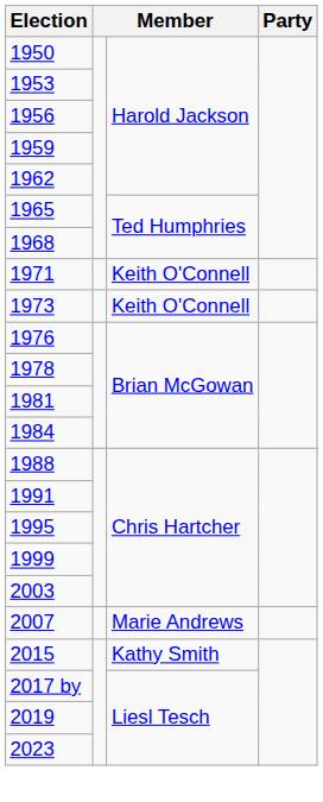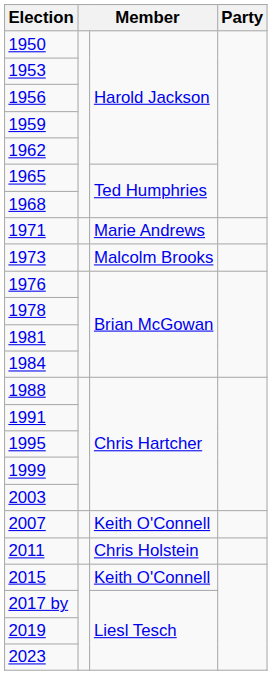 <table class="wikitable">
 <tr>
 <th>Election</th>
 <th colspan="2">Member</th>
 <th>Party</th>
 </tr>
 <tr>
 <td><a href='#'>1950</a></td>
 <td rowspan="7" > </td>
 <td rowspan="5"><a href='#'>Harold Jackson</a></td>
 <td rowspan="7"></td>
 </tr>
 <tr>
 <td><a href='#'>1953</a></td>
 </tr>
 <tr>
 <td><a href='#'>1956</a></td>
 </tr>
 <tr>
 <td><a href='#'>1959</a></td>
 </tr>
 <tr>
 <td><a href='#'>1962</a></td>
 </tr>
 <tr>
 <td><a href='#'>1965</a></td>
 <td rowspan="2"><a href='#'>Ted Humphries</a></td>
 </tr>
 <tr>
 <td><a href='#'>1968</a></td>
 </tr>
 <tr>
 <td><a href='#'>1971</a></td>
 <td> </td>
-<td><a href='#'>Keith O'Connell</a></td>
+<td><a href='#'>Marie Andrews</a></td>
 <td></td>
 </tr>
 <tr>
 <td><a href='#'>1973</a></td>
 <td> </td>
-<td><a href='#'>Keith O'Connell</a></td>
+<td><a href='#'>Malcolm Brooks</a></td>
 <td></td>
 </tr>
 <tr>
 <td><a href='#'>1976</a></td>
 <td rowspan="4" > </td>
 <td rowspan="4"><a href='#'>Brian McGowan</a></td>
 <td rowspan="4"></td>
 </tr>
 <tr>
 <td><a href='#'>1978</a></td>
 </tr>
 <tr>
 <td><a href='#'>1981</a></td>
 </tr>
 <tr>
 <td><a href='#'>1984</a></td>
 </tr>
 <tr>
 <td><a href='#'>1988</a></td>
 <td rowspan="5" > </td>
 <td rowspan="5"><a href='#'>Chris Hartcher</a></td>
 <td rowspan="5"></td>
 </tr>
 <tr>
 <td><a href='#'>1991</a></td>
 </tr>
 <tr>
 <td><a href='#'>1995</a></td>
 </tr>
 <tr>
 <td><a href='#'>1999</a></td>
 </tr>
 <tr>
 <td><a href='#'>2003</a></td>
 </tr>
 <tr>
 <td><a href='#'>2007</a></td>
 <td> </td>
-<td><a href='#'>Marie Andrews</a></td>
+<td><a href='#'>Keith O'Connell</a></td>
+<td></td>
+</tr>
+<tr>
+<td><a href='#'>2011</a></td>
+<td> </td>
+<td><a href='#'>Chris Holstein</a></td>
 <td></td>
 </tr>
 <tr>
 <td><a href='#'>2015</a></td>
 <td rowspan="4" > </td>
-<td><a href='#'>Kathy Smith</a></td>
+<td><a href='#'>Keith O'Connell</a></td>
 <td rowspan="4"></td>
 </tr>
 <tr>
 <td><a href='#'>2017 by</a></td>
 <td rowspan="3"><a href='#'>Liesl Tesch</a></td>
 </tr>
 <tr>
 <td><a href='#'>2019</a></td>
 </tr>
 <tr>
 <td><a href='#'>2023</a></td>
 </tr>
 </table>
